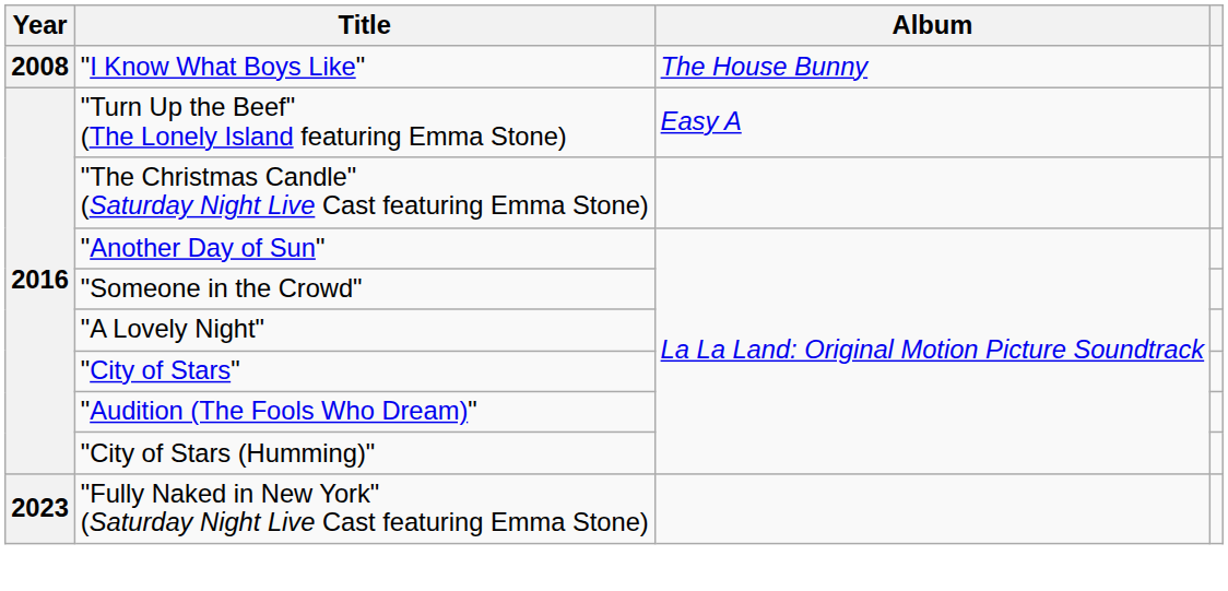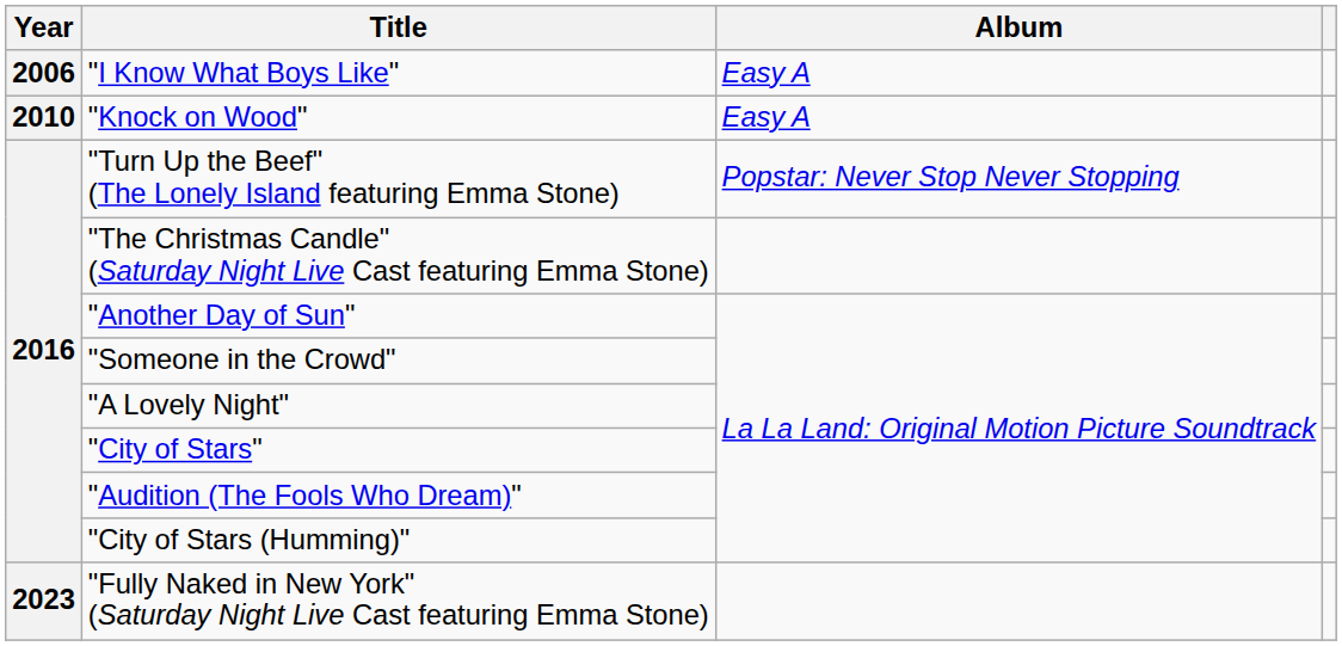 <table class="wikitable plainrowheaders sortable" style="margin-right: 0;">
 <tr>
 <th scope="col">Year</th>
 <th scope="col">Title</th>
 <th scope="col">Album</th>
 <th scope="col" class="unsortable"></th>
 </tr>
 <tr>
-<th scope="row">2008</th>
+<th scope="row">2006</th>
 <td>"<a href='#'>I Know What Boys Like</a>"</td>
-<td><em><a href='#'>The House Bunny</a></em></td>
+<td><em><a href='#'>Easy A</a></em></td>
+<td style="text-align:center;"></td>
+</tr>
+<tr>
+<th scope="row">2010</th>
+<td>"<a href='#'>Knock on Wood</a>"</td>
+<td><em><a href='#'>Easy A</a></em></td>
 <td style="text-align:center;"></td>
 </tr>
 <tr>
 <th scope="row" rowspan="8">2016</th>
 <td>"Turn Up the Beef"<br>(<a href='#'>The Lonely Island</a> featuring Emma Stone)</td>
-<td><em><a href='#'>Easy A</a></em></td>
+<td><em><a href='#'>Popstar: Never Stop Never Stopping</a></em></td>
 <td style="text-align:center;"></td>
 </tr>
 <tr>
 <td>"The Christmas Candle"<br>(<em><a href='#'>Saturday Night Live</a></em> Cast featuring Emma Stone)</td>
 <td></td>
 <td style="text-align:center;"></td>
 </tr>
 <tr>
 <td>"<a href='#'>Another Day of Sun</a>"</td>
 <td rowspan="6"><em><a href='#'>La La Land: Original Motion Picture Soundtrack</a></em></td>
 <td style="text-align:center;"></td>
 </tr>
 <tr>
 <td>"Someone in the Crowd"</td>
 <td style="text-align:center;"></td>
 </tr>
 <tr>
 <td>"A Lovely Night"</td>
 <td style="text-align:center;"></td>
 </tr>
 <tr>
 <td>"<a href='#'>City of Stars</a>"</td>
 <td style="text-align:center;"></td>
 </tr>
 <tr>
 <td>"<a href='#'>Audition (The Fools Who Dream)</a>"</td>
 <td style="text-align:center;"></td>
 </tr>
 <tr>
 <td>"City of Stars (Humming)"</td>
 <td style="text-align:center;"></td>
 </tr>
 <tr>
 <th scope="row">2023</th>
 <td>"Fully Naked in New York"<br>(<em>Saturday Night Live</em> Cast featuring Emma Stone)</td>
 <td></td>
 <td style="text-align:center;"></td>
 </tr>
 </table>
